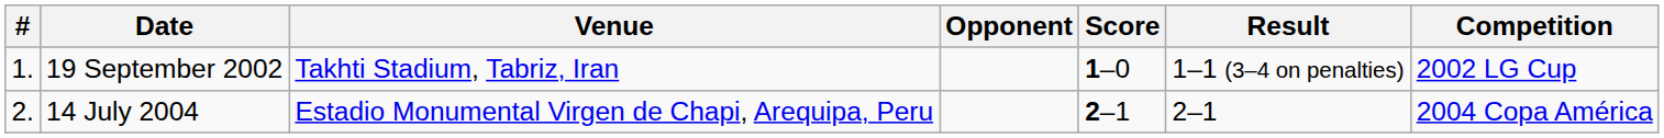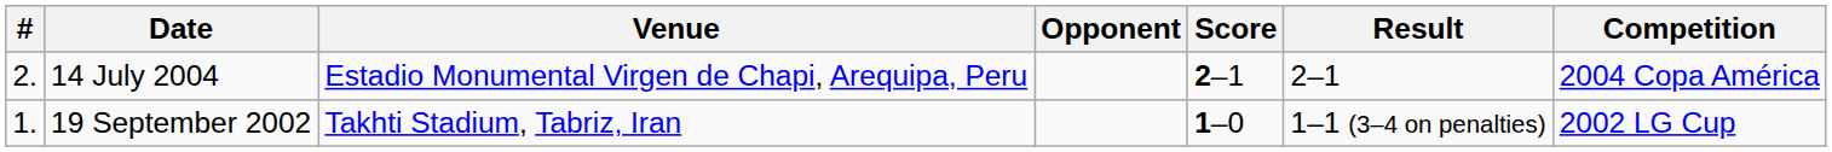 <table class="wikitable">
 <tr>
 <th>#</th>
 <th>Date</th>
 <th>Venue</th>
 <th>Opponent</th>
 <th>Score</th>
 <th>Result</th>
 <th>Competition</th>
 </tr>
 <tr>
+<td>2.</td>
+<td>14 July 2004</td>
+<td><a href='#'>Estadio Monumental Virgen de Chapi</a>, <a href='#'>Arequipa, Peru</a></td>
+<td></td>
+<td><strong>2</strong>–1</td>
+<td>2–1</td>
+<td><a href='#'>2004 Copa América</a></td>
+</tr>
+<tr>
 <td>1.</td>
 <td>19 September 2002</td>
 <td><a href='#'>Takhti Stadium</a>, <a href='#'>Tabriz, Iran</a></td>
 <td></td>
 <td><strong>1</strong>–0</td>
 <td>1–1 <small>(3–4 on penalties)</small></td>
 <td><a href='#'>2002 LG Cup</a></td>
 </tr>
-<tr>
-<td>2.</td>
-<td>14 July 2004</td>
-<td><a href='#'>Estadio Monumental Virgen de Chapi</a>, <a href='#'>Arequipa, Peru</a></td>
-<td></td>
-<td><strong>2</strong>–1</td>
-<td>2–1</td>
-<td><a href='#'>2004 Copa América</a></td>
-</tr>
 </table>
